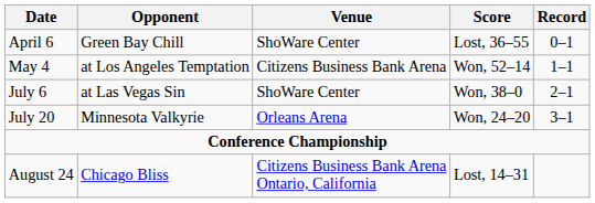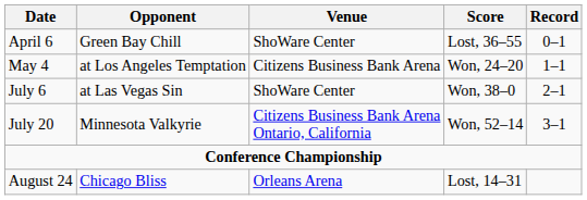 <table class="wikitable">
 <tr>
 <th>Date</th>
 <th>Opponent</th>
 <th>Venue</th>
 <th>Score</th>
 <th>Record</th>
 </tr>
 <tr>
 <td>April 6</td>
 <td>Green Bay Chill</td>
 <td>ShoWare Center</td>
 <td>Lost, 36–55</td>
 <td align=center>0–1</td>
 </tr>
 <tr>
 <td>May 4</td>
 <td>at Los Angeles Temptation</td>
 <td>Citizens Business Bank Arena</td>
-<td>Won, 52–14</td>
+<td>Won, 24–20</td>
 <td align=center>1–1</td>
 </tr>
 <tr>
 <td>July 6</td>
 <td>at Las Vegas Sin</td>
 <td>ShoWare Center</td>
 <td>Won, 38–0</td>
 <td align=center>2–1</td>
 </tr>
 <tr>
 <td>July 20</td>
 <td>Minnesota Valkyrie</td>
-<td><a href='#'>Orleans Arena</a></td>
-<td>Won, 24–20</td>
+<td><a href='#'>Citizens Business Bank Arena</a><br><a href='#'>Ontario, California</a></td>
+<td>Won, 52–14</td>
 <td align=center>3–1</td>
 </tr>
 <tr>
 <td colspan=8; style="text-align:center"><strong>Conference Championship</strong></td>
 </tr>
 <tr>
 <td>August 24</td>
 <td><a href='#'>Chicago Bliss</a></td>
-<td><a href='#'>Citizens Business Bank Arena</a><br><a href='#'>Ontario, California</a></td>
+<td><a href='#'>Orleans Arena</a></td>
 <td>Lost, 14–31</td>
 <td></td>
 </tr>
 </table>
